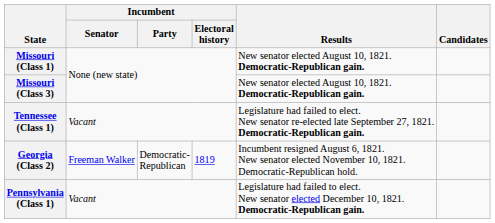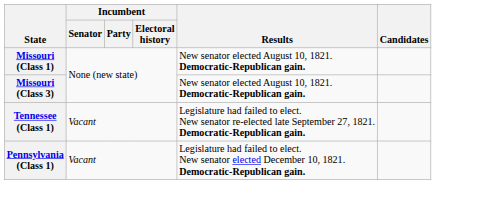 <table class=wikitable>
 <tr valign=bottom>
 <th rowspan=2>State</th>
 <th colspan=3>Incumbent</th>
 <th rowspan=2>Results</th>
 <th rowspan=2>Candidates</th>
 </tr>
 <tr>
 <th>Senator</th>
 <th>Party</th>
 <th>Electoral<br>history</th>
 </tr>
 <tr>
 <th><a href='#'>Missouri</a><br>(Class 1)</th>
 <td colspan=3 rowspan=2>None (new state)</td>
 <td>New senator elected August 10, 1821.<br><strong>Democratic-Republican gain.</strong></td>
 <td nowrap></td>
 </tr>
 <tr>
 <th><a href='#'>Missouri</a><br>(Class 3)</th>
 <td>New senator elected August 10, 1821.<br><strong>Democratic-Republican gain.</strong></td>
 <td nowrap></td>
 </tr>
 <tr>
 <th><a href='#'>Tennessee</a><br>(Class 1)</th>
 <td colspan=3><em>Vacant</em></td>
 <td>Legislature had failed to elect.<br>New senator re-elected late September 27, 1821.<br><strong>Democratic-Republican gain.</strong></td>
 <td nowrap></td>
 </tr>
 <tr>
-<th><a href='#'>Georgia</a><br>(Class 2)</th>
-<td><a href='#'>Freeman Walker</a></td>
-<td>Democratic-<br>Republican</td>
-<td><a href='#'>1819 </a></td>
-<td>Incumbent resigned August 6, 1821.<br>New senator elected November 10, 1821.<br>Democratic-Republican hold.</td>
-<td nowrap></td>
-</tr>
-<tr>
 <th><a href='#'>Pennsylvania</a><br>(Class 1)</th>
 <td colspan=3><em>Vacant</em></td>
 <td>Legislature had failed to elect.<br>New senator <a href='#'>elected</a> December 10, 1821.<br><strong>Democratic-Republican gain.</strong></td>
 <td nowrap></td>
 </tr>
 </table>
